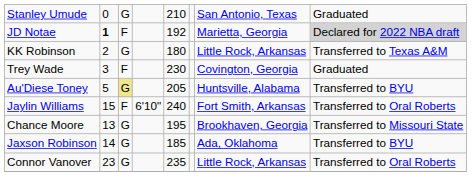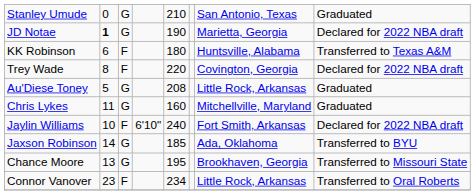 <table class="wikitable sortable" style="font-size:95%; border="1">
 <tr>
 <td><a href='#'>Stanley Umude</a></td>
 <td>0</td>
 <td>G</td>
 <td></td>
 <td>210</td>
 <td></td>
 <td><a href='#'>San Antonio, Texas</a></td>
 <td>Graduated</td>
 </tr>
 <tr>
 <td><a href='#'>JD Notae</a></td>
 <td><strong>1</strong></td>
-<td>F</td>
+<td>G</td>
 <td></td>
-<td>192</td>
+<td>190</td>
 <td></td>
 <td><a href='#'>Marietta, Georgia</a></td>
-<td style="background: lightgrey;">Declared for <a href='#'>2022 NBA draft</a></td>
+<td>Declared for <a href='#'>2022 NBA draft</a></td>
 </tr>
 <tr>
 <td>KK Robinson</td>
-<td>2</td>
-<td>G</td>
+<td>6</td>
+<td>F</td>
 <td></td>
 <td>180</td>
 <td></td>
-<td><a href='#'>Little Rock, Arkansas</a></td>
+<td><a href='#'>Huntsville, Alabama</a></td>
 <td>Transferred to <a href='#'>Texas A&M</a></td>
 </tr>
 <tr>
 <td>Trey Wade</td>
-<td>3</td>
+<td>8</td>
 <td>F</td>
 <td></td>
-<td>230</td>
+<td>220</td>
 <td></td>
 <td><a href='#'>Covington, Georgia</a></td>
-<td>Graduated</td>
+<td>Declared for <a href='#'>2022 NBA draft</a></td>
 </tr>
 <tr>
 <td><a href='#'>Au'Diese Toney</a></td>
 <td>5</td>
-<td style="background: khaki;">G</td>
+<td>G</td>
 <td></td>
-<td>205</td>
+<td>208</td>
 <td></td>
-<td><a href='#'>Huntsville, Alabama</a></td>
-<td>Transferred to <a href='#'>BYU</a></td>
+<td><a href='#'>Little Rock, Arkansas</a></td>
+<td>Graduated</td>
+</tr>
+<tr>
+<td><a href='#'>Chris Lykes</a></td>
+<td>11</td>
+<td>G</td>
+<td></td>
+<td>160</td>
+<td></td>
+<td><a href='#'>Mitchellville, Maryland</a></td>
+<td>Graduated</td>
 </tr>
 <tr>
 <td><a href='#'>Jaylin Williams</a></td>
-<td>15</td>
+<td>10</td>
 <td>F</td>
 <td>6'10"</td>
 <td>240</td>
 <td></td>
 <td><a href='#'>Fort Smith, Arkansas</a></td>
-<td>Transferred to <a href='#'>Oral Roberts</a></td>
+<td>Declared for <a href='#'>2022 NBA draft</a></td>
+</tr>
+<tr>
+<td><a href='#'>Jaxson Robinson</a></td>
+<td>14</td>
+<td>G</td>
+<td></td>
+<td>185</td>
+<td></td>
+<td><a href='#'>Ada, Oklahoma</a></td>
+<td>Transferred to <a href='#'>BYU</a></td>
 </tr>
 <tr>
 <td>Chance Moore</td>
 <td>13</td>
 <td>G</td>
 <td></td>
 <td>195</td>
 <td></td>
 <td><a href='#'>Brookhaven, Georgia</a></td>
 <td>Transferred to <a href='#'>Missouri State</a></td>
 </tr>
 <tr>
-<td><a href='#'>Jaxson Robinson</a></td>
-<td>14</td>
-<td>G</td>
-<td></td>
-<td>185</td>
-<td></td>
-<td><a href='#'>Ada, Oklahoma</a></td>
-<td>Transferred to <a href='#'>BYU</a></td>
-</tr>
-<tr>
 <td>Connor Vanover</td>
 <td>23</td>
-<td>G</td>
+<td>F</td>
 <td></td>
-<td>235</td>
+<td>234</td>
 <td></td>
 <td><a href='#'>Little Rock, Arkansas</a></td>
 <td>Transferred to <a href='#'>Oral Roberts</a></td>
 </tr>
 <tr>
 </tr>
 </table>
